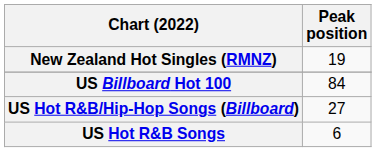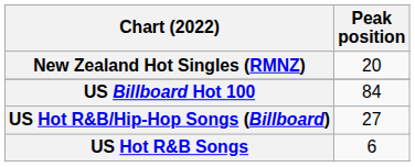 <table class="wikitable sortable plainrowheaders" style="text-align:center">
 <tr>
 <th scope="col">Chart (2022)</th>
 <th scope="col">Peak<br>position</th>
 </tr>
 <tr>
 <th scope="row">New Zealand Hot Singles (<a href='#'>RMNZ</a>)</th>
-<td>19</td>
+<td>20</td>
 </tr>
 <tr>
 </tr>
 <tr>
 <th scope="row">US <a href='#'><em>Billboard</em> Hot 100</a></th>
 <td>84</td>
 </tr>
 <tr>
 <th scope="row">US <a href='#'>Hot R&B/Hip-Hop Songs</a> (<em><a href='#'>Billboard</a></em>)</th>
 <td>27</td>
 </tr>
 <tr>
 <th scope="row">US <a href='#'>Hot R&B Songs</a></th>
 <td>6</td>
 </tr>
 </table>
